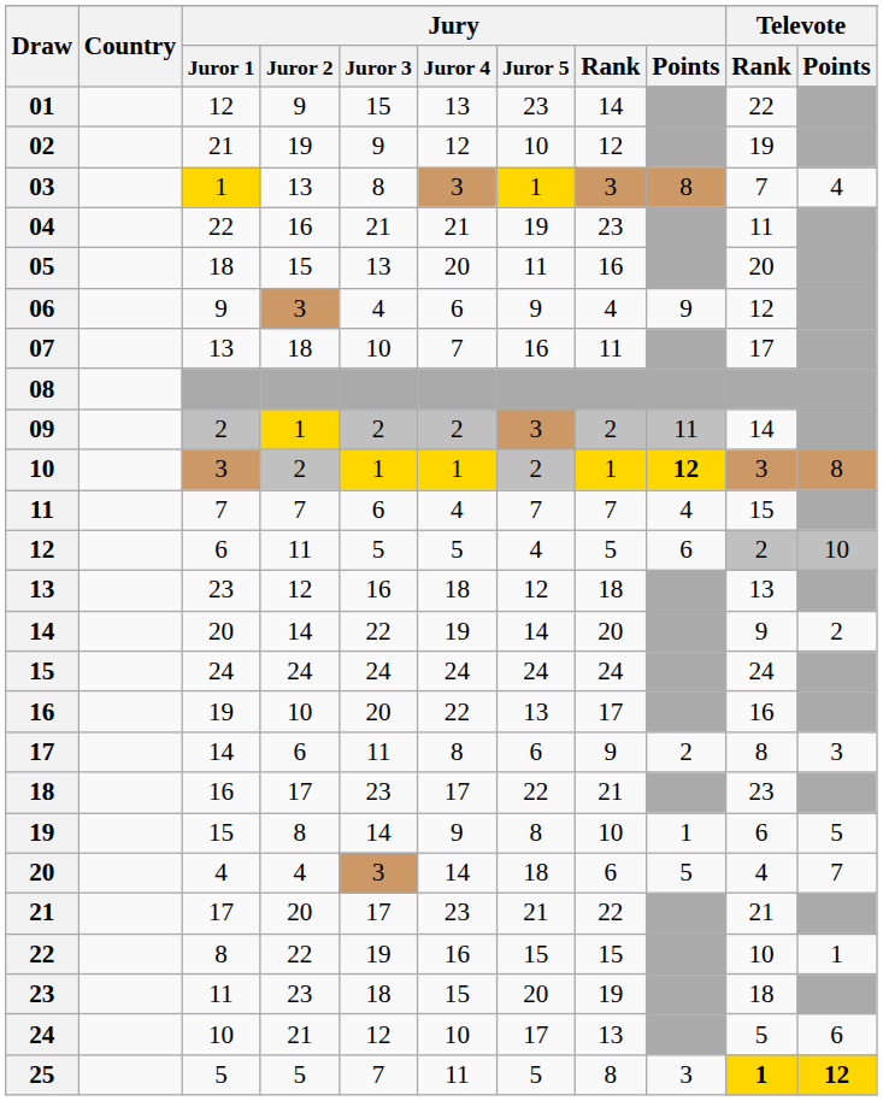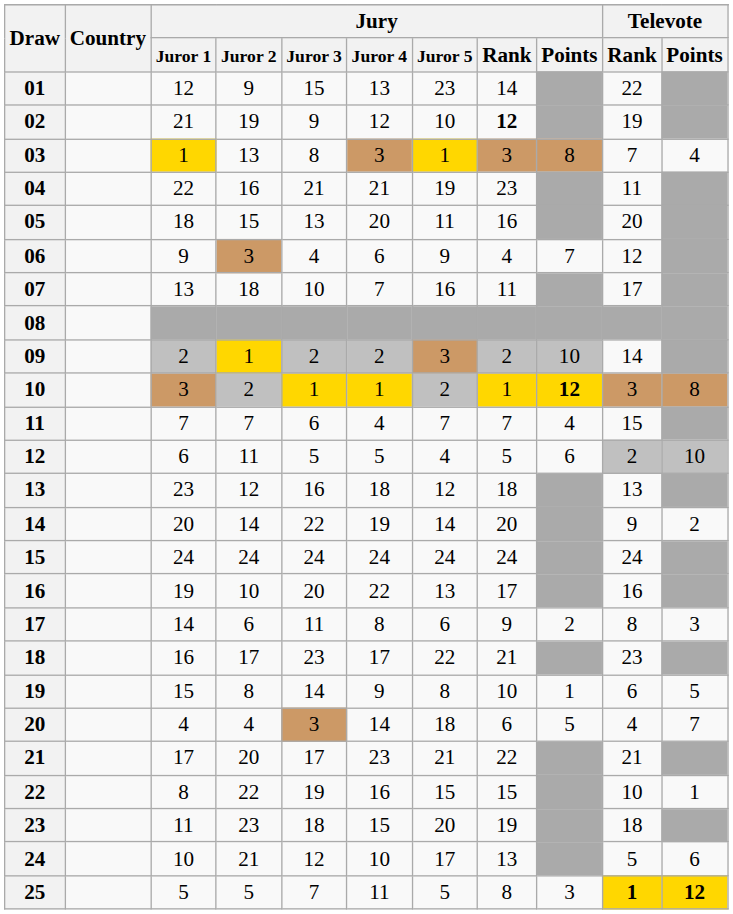 <table class="sortable wikitable collapsible plainrowheaders" style="text-align:center;">
 <tr>
 </tr>
 <tr>
 <th scope="col" rowspan="2">Draw</th>
 <th scope="col" rowspan="2">Country</th>
 <th scope="col" colspan="7">Jury</th>
 <th scope="col" colspan="2">Televote</th>
 </tr>
 <tr>
 <th scope="col"><small>Juror 1</small></th>
 <th scope="col"><small>Juror 2</small></th>
 <th scope="col"><small>Juror 3</small></th>
 <th scope="col"><small>Juror 4</small></th>
 <th scope="col"><small>Juror 5</small></th>
 <th scope="col">Rank</th>
 <th scope="col">Points</th>
 <th scope="col">Rank</th>
 <th scope="col">Points</th>
 </tr>
 <tr>
 <th scope="row" style="text-align:center;">01</th>
 <td style="text-align:left;"></td>
 <td>12</td>
 <td>9</td>
 <td>15</td>
 <td>13</td>
 <td>23</td>
 <td>14</td>
 <td style="background:#AAAAAA;"></td>
 <td>22</td>
 <td style="background:#AAAAAA;"></td>
 </tr>
 <tr>
 <th scope="row" style="text-align:center;">02</th>
 <td style="text-align:left;"></td>
 <td>21</td>
 <td>19</td>
 <td>9</td>
 <td>12</td>
 <td>10</td>
-<td>12</td>
+<td><strong>12</strong></td>
 <td style="background:#AAAAAA;"></td>
 <td>19</td>
 <td style="background:#AAAAAA;"></td>
 </tr>
 <tr>
 <th scope="row" style="text-align:center;">03</th>
 <td style="text-align:left;"></td>
 <td style="background:gold;">1</td>
 <td>13</td>
 <td>8</td>
 <td style="background:#CC9966;">3</td>
 <td style="background:gold;">1</td>
 <td style="background:#CC9966;">3</td>
 <td style="background:#CC9966;">8</td>
 <td>7</td>
 <td>4</td>
 </tr>
 <tr>
 <th scope="row" style="text-align:center;">04</th>
 <td style="text-align:left;"></td>
 <td>22</td>
 <td>16</td>
 <td>21</td>
 <td>21</td>
 <td>19</td>
 <td>23</td>
 <td style="background:#AAAAAA;"></td>
 <td>11</td>
 <td style="background:#AAAAAA;"></td>
 </tr>
 <tr>
 <th scope="row" style="text-align:center;">05</th>
 <td style="text-align:left;"></td>
 <td>18</td>
 <td>15</td>
 <td>13</td>
 <td>20</td>
 <td>11</td>
 <td>16</td>
 <td style="background:#AAAAAA;"></td>
 <td>20</td>
 <td style="background:#AAAAAA;"></td>
 </tr>
 <tr>
 <th scope="row" style="text-align:center;">06</th>
 <td style="text-align:left;"></td>
 <td>9</td>
 <td style="background:#CC9966;">3</td>
 <td>4</td>
 <td>6</td>
 <td>9</td>
 <td>4</td>
-<td>9</td>
+<td>7</td>
 <td>12</td>
 <td style="background:#AAAAAA;"></td>
 </tr>
 <tr>
 <th scope="row" style="text-align:center;">07</th>
 <td style="text-align:left;"></td>
 <td>13</td>
 <td>18</td>
 <td>10</td>
 <td>7</td>
 <td>16</td>
 <td>11</td>
 <td style="background:#AAAAAA;"></td>
 <td>17</td>
 <td style="background:#AAAAAA;"></td>
 </tr>
 <tr class="sortbottom">
 <th scope="row" style="text-align:center;">08</th>
 <td style="text-align:left;"></td>
 <td style="background:#AAAAAA;"></td>
 <td style="background:#AAAAAA;"></td>
 <td style="background:#AAAAAA;"></td>
 <td style="background:#AAAAAA;"></td>
 <td style="background:#AAAAAA;"></td>
 <td style="background:#AAAAAA;"></td>
 <td style="background:#AAAAAA;"></td>
 <td style="background:#AAAAAA;"></td>
 <td style="background:#AAAAAA;"></td>
 </tr>
 <tr>
 <th scope="row" style="text-align:center;">09</th>
 <td style="text-align:left;"></td>
 <td style="background:silver;">2</td>
 <td style="background:gold;">1</td>
 <td style="background:silver;">2</td>
 <td style="background:silver;">2</td>
 <td style="background:#CC9966;">3</td>
 <td style="background:silver;">2</td>
-<td style="background:silver;">11</td>
+<td style="background:silver;">10</td>
 <td>14</td>
 <td style="background:#AAAAAA;"></td>
 </tr>
 <tr>
 <th scope="row" style="text-align:center;">10</th>
 <td style="text-align:left;"></td>
 <td style="background:#CC9966;">3</td>
 <td style="background:silver;">2</td>
 <td style="background:gold;">1</td>
 <td style="background:gold;">1</td>
 <td style="background:silver;">2</td>
 <td style="background:gold;">1</td>
 <td style="background:gold;"><strong>12</strong></td>
 <td style="background:#CC9966;">3</td>
 <td style="background:#CC9966;">8</td>
 </tr>
 <tr>
 <th scope="row" style="text-align:center;">11</th>
 <td style="text-align:left;"></td>
 <td>7</td>
 <td>7</td>
 <td>6</td>
 <td>4</td>
 <td>7</td>
 <td>7</td>
 <td>4</td>
 <td>15</td>
 <td style="background:#AAAAAA;"></td>
 </tr>
 <tr>
 <th scope="row" style="text-align:center;">12</th>
 <td style="text-align:left;"></td>
 <td>6</td>
 <td>11</td>
 <td>5</td>
 <td>5</td>
 <td>4</td>
 <td>5</td>
 <td>6</td>
 <td style="background:silver;">2</td>
 <td style="background:silver;">10</td>
 </tr>
 <tr>
 <th scope="row" style="text-align:center;">13</th>
 <td style="text-align:left;"></td>
 <td>23</td>
 <td>12</td>
 <td>16</td>
 <td>18</td>
 <td>12</td>
 <td>18</td>
 <td style="background:#AAAAAA;"></td>
 <td>13</td>
 <td style="background:#AAAAAA;"></td>
 </tr>
 <tr>
 <th scope="row" style="text-align:center;">14</th>
 <td style="text-align:left;"></td>
 <td>20</td>
 <td>14</td>
 <td>22</td>
 <td>19</td>
 <td>14</td>
 <td>20</td>
 <td style="background:#AAAAAA;"></td>
 <td>9</td>
 <td>2</td>
 </tr>
 <tr>
 <th scope="row" style="text-align:center;">15</th>
 <td style="text-align:left;"></td>
 <td>24</td>
 <td>24</td>
 <td>24</td>
 <td>24</td>
 <td>24</td>
 <td>24</td>
 <td style="background:#AAAAAA;"></td>
 <td>24</td>
 <td style="background:#AAAAAA;"></td>
 </tr>
 <tr>
 <th scope="row" style="text-align:center;">16</th>
 <td style="text-align:left;"></td>
 <td>19</td>
 <td>10</td>
 <td>20</td>
 <td>22</td>
 <td>13</td>
 <td>17</td>
 <td style="background:#AAAAAA;"></td>
 <td>16</td>
 <td style="background:#AAAAAA;"></td>
 </tr>
 <tr>
 <th scope="row" style="text-align:center;">17</th>
 <td style="text-align:left;"></td>
 <td>14</td>
 <td>6</td>
 <td>11</td>
 <td>8</td>
 <td>6</td>
 <td>9</td>
 <td>2</td>
 <td>8</td>
 <td>3</td>
 </tr>
 <tr>
 <th scope="row" style="text-align:center;">18</th>
 <td style="text-align:left;"></td>
 <td>16</td>
 <td>17</td>
 <td>23</td>
 <td>17</td>
 <td>22</td>
 <td>21</td>
 <td style="background:#AAAAAA;"></td>
 <td>23</td>
 <td style="background:#AAAAAA;"></td>
 </tr>
 <tr>
 <th scope="row" style="text-align:center;">19</th>
 <td style="text-align:left;"></td>
 <td>15</td>
 <td>8</td>
 <td>14</td>
 <td>9</td>
 <td>8</td>
 <td>10</td>
 <td>1</td>
 <td>6</td>
 <td>5</td>
 </tr>
 <tr>
 <th scope="row" style="text-align:center;">20</th>
 <td style="text-align:left;"></td>
 <td>4</td>
 <td>4</td>
 <td style="background:#CC9966;">3</td>
 <td>14</td>
 <td>18</td>
 <td>6</td>
 <td>5</td>
 <td>4</td>
 <td>7</td>
 </tr>
 <tr>
 <th scope="row" style="text-align:center;">21</th>
 <td style="text-align:left;"></td>
 <td>17</td>
 <td>20</td>
 <td>17</td>
 <td>23</td>
 <td>21</td>
 <td>22</td>
 <td style="background:#AAAAAA;"></td>
 <td>21</td>
 <td style="background:#AAAAAA;"></td>
 </tr>
 <tr>
 <th scope="row" style="text-align:center;">22</th>
 <td style="text-align:left;"></td>
 <td>8</td>
 <td>22</td>
 <td>19</td>
 <td>16</td>
 <td>15</td>
 <td>15</td>
 <td style="background:#AAAAAA;"></td>
 <td>10</td>
 <td>1</td>
 </tr>
 <tr>
 <th scope="row" style="text-align:center;">23</th>
 <td style="text-align:left;"></td>
 <td>11</td>
 <td>23</td>
 <td>18</td>
 <td>15</td>
 <td>20</td>
 <td>19</td>
 <td style="background:#AAAAAA;"></td>
 <td>18</td>
 <td style="background:#AAAAAA;"></td>
 </tr>
 <tr>
 <th scope="row" style="text-align:center;">24</th>
 <td style="text-align:left;"></td>
 <td>10</td>
 <td>21</td>
 <td>12</td>
 <td>10</td>
 <td>17</td>
 <td>13</td>
 <td style="background:#AAAAAA;"></td>
 <td>5</td>
 <td>6</td>
 </tr>
 <tr>
 <th scope="row" style="text-align:center;">25</th>
 <td style="text-align:left;"></td>
 <td>5</td>
 <td>5</td>
 <td>7</td>
 <td>11</td>
 <td>5</td>
 <td>8</td>
 <td>3</td>
 <td style="background:gold;"><strong>1</strong></td>
 <td style="background:gold;"><strong>12</strong></td>
 </tr>
 </table>
